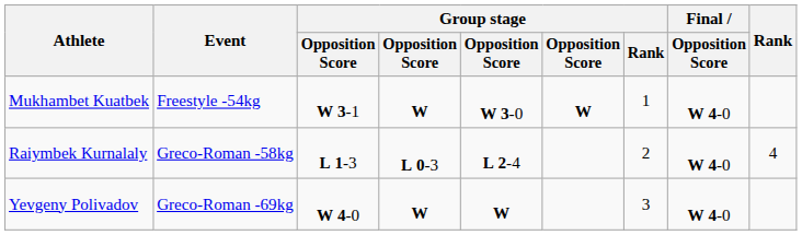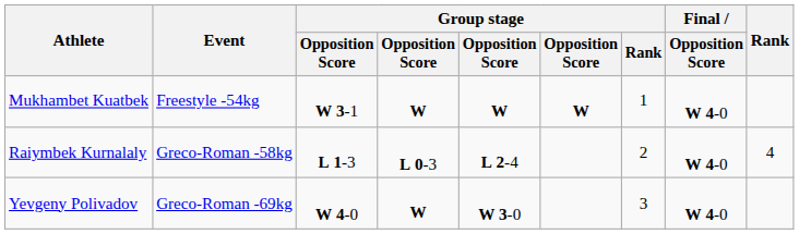 <table class="wikitable" style="font-size:90%">
 <tr>
 <th rowspan=2>Athlete</th>
 <th rowspan=2>Event</th>
 <th colspan=5>Group stage</th>
 <th>Final / </th>
 <th rowspan=2>Rank</th>
 </tr>
 <tr style="font-size:95%">
 <th>Opposition<br>Score</th>
 <th>Opposition<br>Score</th>
 <th>Opposition<br>Score</th>
 <th>Opposition<br>Score</th>
 <th>Rank</th>
 <th>Opposition<br>Score</th>
 </tr>
 <tr align=center>
 <td align=left><a href='#'>Mukhambet Kuatbek</a></td>
 <td align=left><a href='#'>Freestyle -54kg</a></td>
 <td><br><strong>W</strong> <strong>3</strong>-1</td>
 <td><br><strong>W</strong></td>
-<td><br><strong>W</strong> <strong>3</strong>-0 <sup></sup></td>
+<td><br><strong>W</strong></td>
 <td><br><strong>W</strong></td>
 <td>1 </td>
 <td><br><strong>W</strong> <strong>4</strong>-0 <sup></sup></td>
 <td></td>
 </tr>
 <tr align=center>
 <td align=left><a href='#'>Raiymbek Kurnalaly</a></td>
 <td align=left><a href='#'>Greco-Roman -58kg</a></td>
 <td><br><strong>L</strong> <strong>1</strong>-3</td>
 <td><br><strong>L</strong> <strong>0</strong>-3 <sup></sup></td>
 <td><br><strong>L</strong> <strong>2</strong>-4</td>
 <td></td>
 <td>2 </td>
 <td><br><strong>W</strong> <strong>4</strong>-0 <sup></sup></td>
 <td>4</td>
 </tr>
 <tr align=center>
 <td align=left><a href='#'>Yevgeny Polivadov</a></td>
 <td align=left><a href='#'>Greco-Roman -69kg</a></td>
 <td><br><strong>W</strong> <strong>4</strong>-0 <sup></sup></td>
 <td><br><strong>W</strong></td>
-<td><br><strong>W</strong></td>
+<td><br><strong>W</strong> <strong>3</strong>-0 <sup></sup></td>
 <td></td>
 <td>3 </td>
 <td><br><strong>W</strong> <strong>4</strong>-0 <sup></sup></td>
 <td></td>
 </tr>
 </table>
